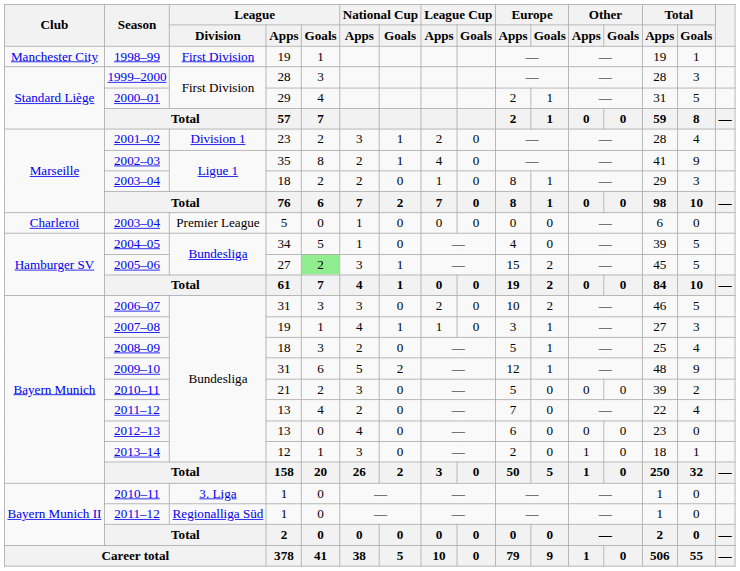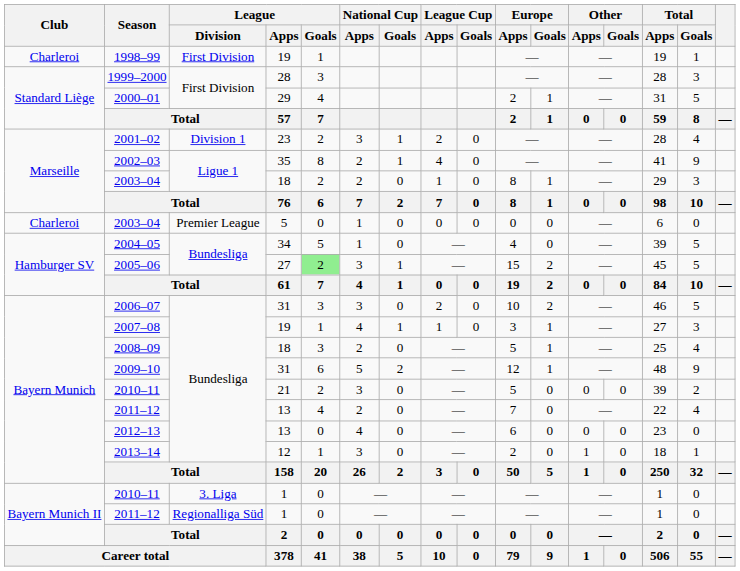 <table class="wikitable" style="text-align:center">
 <tr>
 <th rowspan="2">Club</th>
 <th rowspan="2">Season</th>
 <th colspan="3">League</th>
 <th colspan="2">National Cup</th>
 <th colspan="2">League Cup</th>
 <th colspan="2">Europe</th>
 <th colspan="2">Other</th>
 <th colspan="2">Total</th>
 <th rowspan="2"></th>
 </tr>
 <tr>
 <th>Division</th>
 <th>Apps</th>
 <th>Goals</th>
 <th>Apps</th>
 <th>Goals</th>
 <th>Apps</th>
 <th>Goals</th>
 <th>Apps</th>
 <th>Goals</th>
 <th>Apps</th>
 <th>Goals</th>
 <th>Apps</th>
 <th>Goals</th>
 </tr>
 <tr>
-<td><a href='#'>Manchester City</a></td>
+<td><a href='#'>Charleroi</a></td>
 <td><a href='#'>1998–99</a></td>
 <td><a href='#'>First Division</a></td>
 <td>19</td>
 <td>1</td>
 <td></td>
 <td></td>
 <td></td>
 <td></td>
 <td colspan="2">—</td>
 <td colspan="2">—</td>
 <td>19</td>
 <td>1</td>
 <td></td>
 </tr>
 <tr>
 <td rowspan="3"><a href='#'>Standard Liège</a></td>
 <td><a href='#'>1999–2000</a></td>
 <td rowspan="2">First Division</td>
 <td>28</td>
 <td>3</td>
 <td></td>
 <td></td>
 <td></td>
 <td></td>
 <td colspan="2">—</td>
 <td colspan="2">—</td>
 <td>28</td>
 <td>3</td>
 <td></td>
 </tr>
 <tr>
 <td><a href='#'>2000–01</a></td>
 <td>29</td>
 <td>4</td>
 <td></td>
 <td></td>
 <td></td>
 <td></td>
 <td>2</td>
 <td>1</td>
 <td colspan="2">—</td>
 <td>31</td>
 <td>5</td>
 <td></td>
 </tr>
 <tr>
 <th colspan="2">Total</th>
 <th>57</th>
 <th>7</th>
 <th></th>
 <th></th>
 <th></th>
 <th></th>
 <th>2</th>
 <th>1</th>
 <th>0</th>
 <th>0</th>
 <th>59</th>
 <th>8</th>
 <th>—</th>
 </tr>
 <tr>
 <td rowspan="4"><a href='#'>Marseille</a></td>
 <td><a href='#'>2001–02</a></td>
 <td><a href='#'>Division 1</a></td>
 <td>23</td>
 <td>2</td>
 <td>3</td>
 <td>1</td>
 <td>2</td>
 <td>0</td>
 <td colspan="2">—</td>
 <td colspan="2">—</td>
 <td>28</td>
 <td>4</td>
 <td></td>
 </tr>
 <tr>
 <td><a href='#'>2002–03</a></td>
 <td rowspan="2"><a href='#'>Ligue 1</a></td>
 <td>35</td>
 <td>8</td>
 <td>2</td>
 <td>1</td>
 <td>4</td>
 <td>0</td>
 <td colspan="2">—</td>
 <td colspan="2">—</td>
 <td>41</td>
 <td>9</td>
 <td></td>
 </tr>
 <tr>
 <td><a href='#'>2003–04</a></td>
 <td>18</td>
 <td>2</td>
 <td>2</td>
 <td>0</td>
 <td>1</td>
 <td>0</td>
 <td>8</td>
 <td>1</td>
 <td colspan="2">—</td>
 <td>29</td>
 <td>3</td>
 <td></td>
 </tr>
 <tr>
 <th colspan="2">Total</th>
 <th>76</th>
 <th>6</th>
 <th>7</th>
 <th>2</th>
 <th>7</th>
 <th>0</th>
 <th>8</th>
 <th>1</th>
 <th>0</th>
 <th>0</th>
 <th>98</th>
 <th>10</th>
 <th>—</th>
 </tr>
 <tr>
 <td><a href='#'>Charleroi</a></td>
 <td><a href='#'>2003–04</a></td>
 <td>Premier League</td>
 <td>5</td>
 <td>0</td>
 <td>1</td>
 <td>0</td>
 <td>0</td>
 <td>0</td>
 <td>0</td>
 <td>0</td>
 <td colspan="2">—</td>
 <td>6</td>
 <td>0</td>
 <td></td>
 </tr>
 <tr>
 <td rowspan="3"><a href='#'>Hamburger SV</a></td>
 <td><a href='#'>2004–05</a></td>
 <td rowspan="2"><a href='#'>Bundesliga</a></td>
 <td>34</td>
 <td>5</td>
 <td>1</td>
 <td>0</td>
 <td colspan="2">—</td>
 <td>4</td>
 <td>0</td>
 <td colspan="2">—</td>
 <td>39</td>
 <td>5</td>
 <td></td>
 </tr>
 <tr>
 <td><a href='#'>2005–06</a></td>
 <td>27</td>
 <td style="background: lightgreen;">2</td>
 <td>3</td>
 <td>1</td>
 <td colspan="2">—</td>
 <td>15</td>
 <td>2</td>
 <td colspan="2">—</td>
 <td>45</td>
 <td>5</td>
 <td></td>
 </tr>
 <tr>
 <th colspan="2">Total</th>
 <th>61</th>
 <th>7</th>
 <th>4</th>
 <th>1</th>
 <th>0</th>
 <th>0</th>
 <th>19</th>
 <th>2</th>
 <th>0</th>
 <th>0</th>
 <th>84</th>
 <th>10</th>
 <th>—</th>
 </tr>
 <tr>
 <td rowspan="9"><a href='#'>Bayern Munich</a></td>
 <td><a href='#'>2006–07</a></td>
 <td rowspan="8">Bundesliga</td>
 <td>31</td>
 <td>3</td>
 <td>3</td>
 <td>0</td>
 <td>2</td>
 <td>0</td>
 <td>10</td>
 <td>2</td>
 <td colspan="2">—</td>
 <td>46</td>
 <td>5</td>
 <td></td>
 </tr>
 <tr>
 <td><a href='#'>2007–08</a></td>
 <td>19</td>
 <td>1</td>
 <td>4</td>
 <td>1</td>
 <td>1</td>
 <td>0</td>
 <td>3</td>
 <td>1</td>
 <td colspan="2">—</td>
 <td>27</td>
 <td>3</td>
 <td></td>
 </tr>
 <tr>
 <td><a href='#'>2008–09</a></td>
 <td>18</td>
 <td>3</td>
 <td>2</td>
 <td>0</td>
 <td colspan="2">—</td>
 <td>5</td>
 <td>1</td>
 <td colspan="2">—</td>
 <td>25</td>
 <td>4</td>
 <td></td>
 </tr>
 <tr>
 <td><a href='#'>2009–10</a></td>
 <td>31</td>
 <td>6</td>
 <td>5</td>
 <td>2</td>
 <td colspan="2">—</td>
 <td>12</td>
 <td>1</td>
 <td colspan="2">—</td>
 <td>48</td>
 <td>9</td>
 <td></td>
 </tr>
 <tr>
 <td><a href='#'>2010–11</a></td>
 <td>21</td>
 <td>2</td>
 <td>3</td>
 <td>0</td>
 <td colspan="2">—</td>
 <td>5</td>
 <td>0</td>
 <td>0</td>
 <td>0</td>
 <td>39</td>
 <td>2</td>
 <td></td>
 </tr>
 <tr>
 <td><a href='#'>2011–12</a></td>
 <td>13</td>
 <td>4</td>
 <td>2</td>
 <td>0</td>
 <td colspan="2">—</td>
 <td>7</td>
 <td>0</td>
 <td colspan="2">—</td>
 <td>22</td>
 <td>4</td>
 <td></td>
 </tr>
 <tr>
 <td><a href='#'>2012–13</a></td>
 <td>13</td>
 <td>0</td>
 <td>4</td>
 <td>0</td>
 <td colspan="2">—</td>
 <td>6</td>
 <td>0</td>
 <td>0</td>
 <td>0</td>
 <td>23</td>
 <td>0</td>
 <td></td>
 </tr>
 <tr>
 <td><a href='#'>2013–14</a></td>
 <td>12</td>
 <td>1</td>
 <td>3</td>
 <td>0</td>
 <td colspan="2">—</td>
 <td>2</td>
 <td>0</td>
 <td>1</td>
 <td>0</td>
 <td>18</td>
 <td>1</td>
 <td></td>
 </tr>
 <tr>
 <th colspan="2">Total</th>
 <th>158</th>
 <th>20</th>
 <th>26</th>
 <th>2</th>
 <th>3</th>
 <th>0</th>
 <th>50</th>
 <th>5</th>
 <th>1</th>
 <th>0</th>
 <th>250</th>
 <th>32</th>
 <th>—</th>
 </tr>
 <tr>
 <td rowspan="3"><a href='#'>Bayern Munich II</a></td>
 <td><a href='#'>2010–11</a></td>
 <td><a href='#'>3. Liga</a></td>
 <td>1</td>
 <td>0</td>
 <td colspan="2">—</td>
 <td colspan="2">—</td>
 <td colspan="2">—</td>
 <td colspan="2">—</td>
 <td>1</td>
 <td>0</td>
 <td></td>
 </tr>
 <tr>
 <td><a href='#'>2011–12</a></td>
 <td><a href='#'>Regionalliga Süd</a></td>
 <td>1</td>
 <td>0</td>
 <td colspan="2">—</td>
 <td colspan="2">—</td>
 <td colspan="2">—</td>
 <td colspan="2">—</td>
 <td>1</td>
 <td>0</td>
 <td></td>
 </tr>
 <tr>
 <th colspan="2">Total</th>
 <th>2</th>
 <th>0</th>
 <th>0</th>
 <th>0</th>
 <th>0</th>
 <th>0</th>
 <th>0</th>
 <th>0</th>
 <th colspan="2">—</th>
 <th>2</th>
 <th>0</th>
 <th>—</th>
 </tr>
 <tr>
 <th colspan="3">Career total</th>
 <th>378</th>
 <th>41</th>
 <th>38</th>
 <th>5</th>
 <th>10</th>
 <th>0</th>
 <th>79</th>
 <th>9</th>
 <th>1</th>
 <th>0</th>
 <th>506</th>
 <th>55</th>
 <th>—</th>
 </tr>
 </table>
